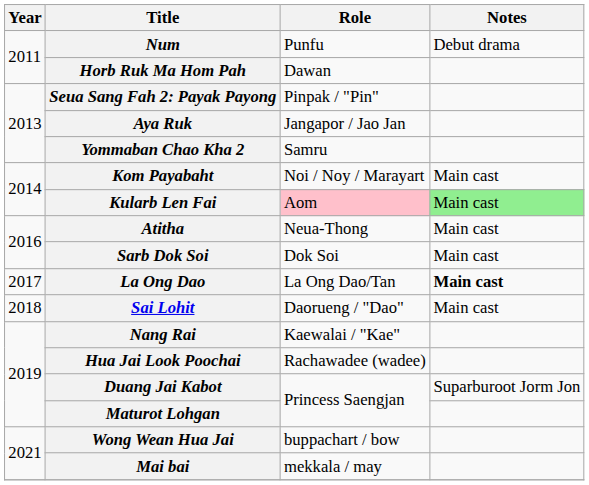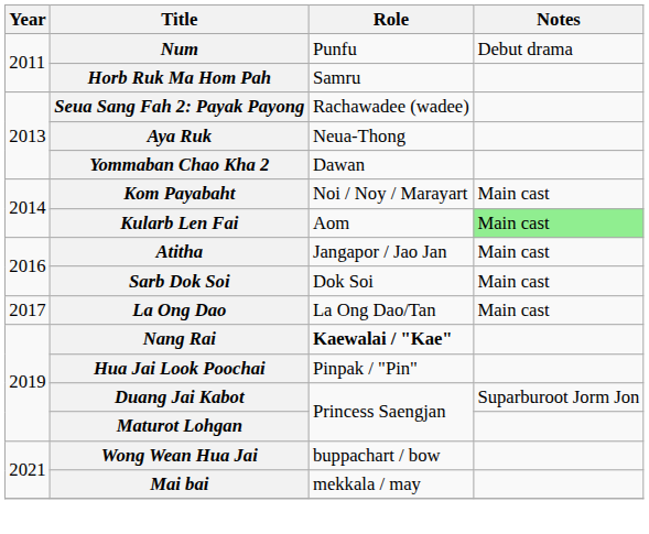 <table class="wikitable plainrowheaders sortable">
 <tr>
 <th scope="col">Year</th>
 <th scope="col">Title</th>
 <th scope="col">Role</th>
 <th class="unsortable">Notes</th>
 </tr>
 <tr>
 <td rowspan=2>2011</td>
 <th scope="row"><em>Num</em></th>
 <td>Punfu</td>
 <td>Debut drama</td>
 </tr>
 <tr>
 <th scope="row"><em>Horb Ruk Ma Hom Pah</em></th>
-<td>Dawan</td>
+<td>Samru</td>
 <td></td>
 </tr>
 <tr>
 <td rowspan=3>2013</td>
 <th scope="row"><em>Seua Sang Fah 2: Payak Payong</em></th>
-<td>Pinpak / "Pin"</td>
+<td>Rachawadee (wadee)</td>
 <td></td>
 </tr>
 <tr>
 <th scope="row"><em>Aya Ruk</em></th>
-<td>Jangapor / Jao Jan</td>
+<td>Neua-Thong</td>
 <td></td>
 </tr>
 <tr>
 <th scope="row"><em>Yommaban Chao Kha 2</em></th>
-<td>Samru</td>
+<td>Dawan</td>
 <td></td>
 </tr>
 <tr>
 <td rowspan=2>2014</td>
 <th scope="row"><em>Kom Payabaht</em></th>
 <td>Noi / Noy / Marayart</td>
 <td>Main cast</td>
 </tr>
 <tr>
 <th scope="row"><em>Kularb Len Fai</em></th>
-<td style="background: pink;">Aom</td>
+<td>Aom</td>
 <td style="background: lightgreen;">Main cast</td>
 </tr>
 <tr>
 <td rowspan=2>2016</td>
 <th scope="row"><em>Atitha</em></th>
-<td>Neua-Thong</td>
+<td>Jangapor / Jao Jan</td>
 <td>Main cast</td>
 </tr>
 <tr>
 <th scope="row"><em>Sarb Dok Soi</em></th>
 <td>Dok Soi</td>
 <td>Main cast</td>
 </tr>
 <tr>
 <td>2017</td>
 <th scope="row"><em>La Ong Dao</em></th>
 <td>La Ong Dao/Tan</td>
-<td><strong>Main cast</strong></td>
-</tr>
-<tr>
-<td rowspan=1>2018</td>
-<th scope="row"><em><a href='#'>Sai Lohit</a></em></th>
-<td>Daorueng / "Dao"</td>
 <td>Main cast</td>
 </tr>
 <tr>
 <td rowspan=4>2019</td>
 <th scope="row"><em>Nang Rai</em></th>
-<td>Kaewalai / "Kae"</td>
+<td><strong>Kaewalai / "Kae"</strong></td>
 <td></td>
 </tr>
 <tr>
 <th scope="row"><em>Hua Jai Look Poochai</em></th>
-<td>Rachawadee (wadee)</td>
+<td>Pinpak / "Pin"</td>
 <td></td>
 </tr>
 <tr>
 <th scope="row"><em>Duang Jai Kabot</em></th>
 <td rowspan=2>Princess Saengjan</td>
 <td>Suparburoot Jorm Jon</td>
 </tr>
 <tr>
 <th scope="row"><em>Maturot Lohgan </em></th>
 <td></td>
 </tr>
 <tr>
 <td rowspan=2>2021</td>
 <th scope="row"><em> Wong Wean Hua Jai</em></th>
 <td>buppachart / bow</td>
 <td></td>
 </tr>
 <tr>
 <th scope="row"><em> Mai bai</em></th>
 <td>mekkala / may</td>
 <td></td>
 </tr>
 <tr>
 </tr>
 </table>
